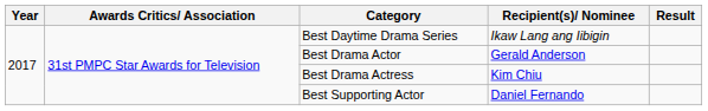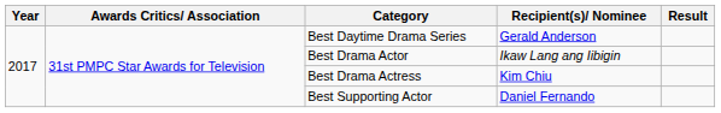 <table class="wikitable sortable" style="width: 90%; font-size: 90%;">
 <tr>
 <th>Year</th>
 <th>Awards Critics/ Association</th>
 <th>Category</th>
 <th>Recipient(s)/ Nominee</th>
 <th>Result</th>
 </tr>
 <tr>
 <td rowspan=4>2017</td>
 <td rowspan=4><a href='#'>31st PMPC Star Awards for Television</a></td>
 <td>Best Daytime Drama Series</td>
-<td><em>Ikaw Lang ang Iibigin</em></td>
+<td><a href='#'>Gerald Anderson</a></td>
 <td></td>
 </tr>
 <tr>
 <td>Best Drama Actor</td>
-<td><a href='#'>Gerald Anderson</a></td>
+<td><em>Ikaw Lang ang Iibigin</em></td>
 <td></td>
 </tr>
 <tr>
 <td>Best Drama Actress</td>
 <td><a href='#'>Kim Chiu</a></td>
 <td></td>
 </tr>
 <tr>
 <td>Best Supporting Actor</td>
 <td><a href='#'>Daniel Fernando</a></td>
 <td></td>
 </tr>
 </table>
